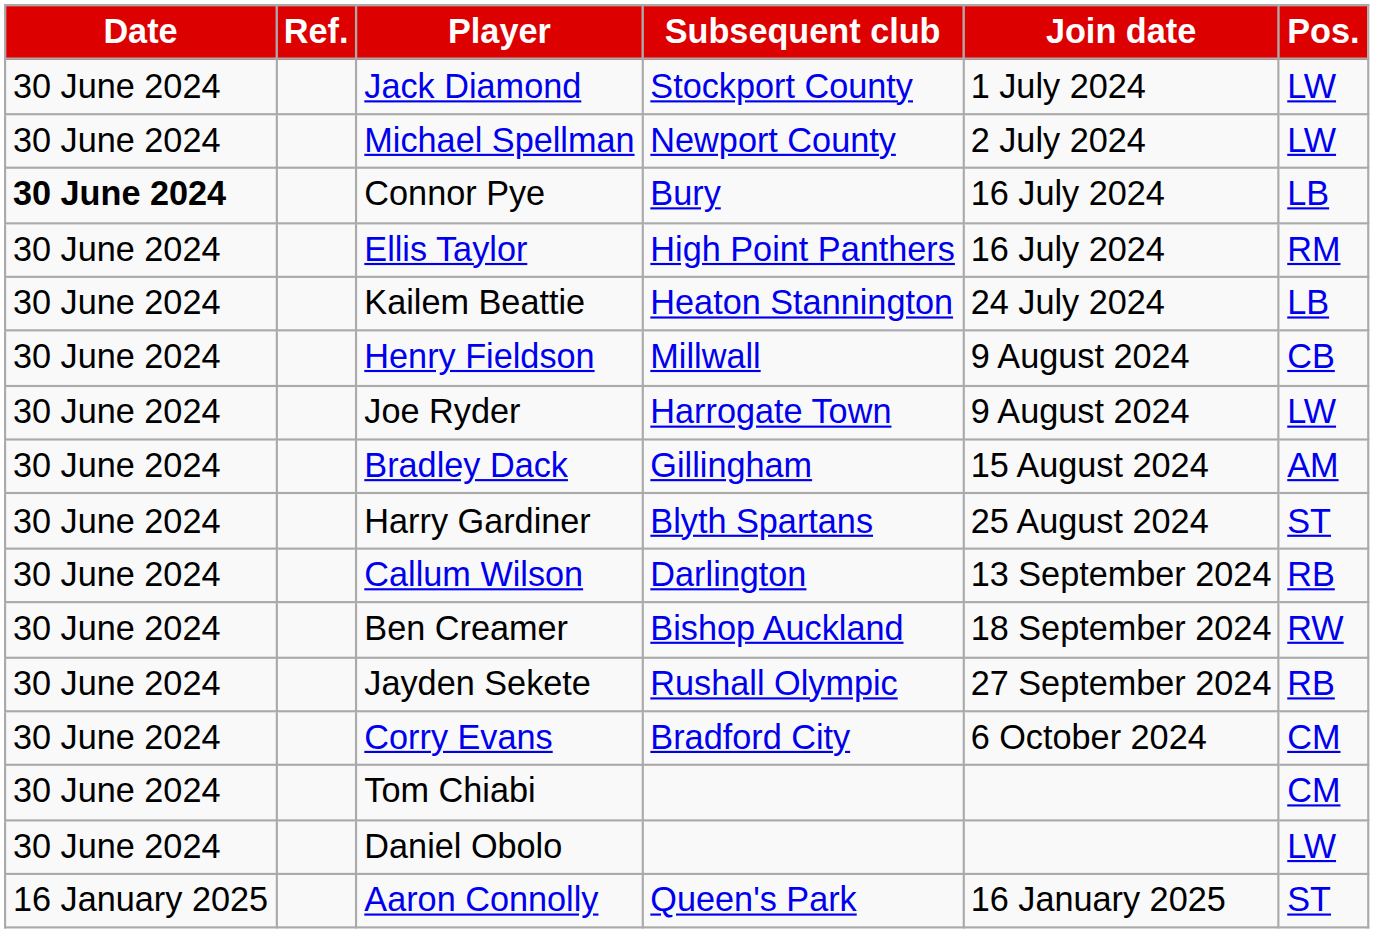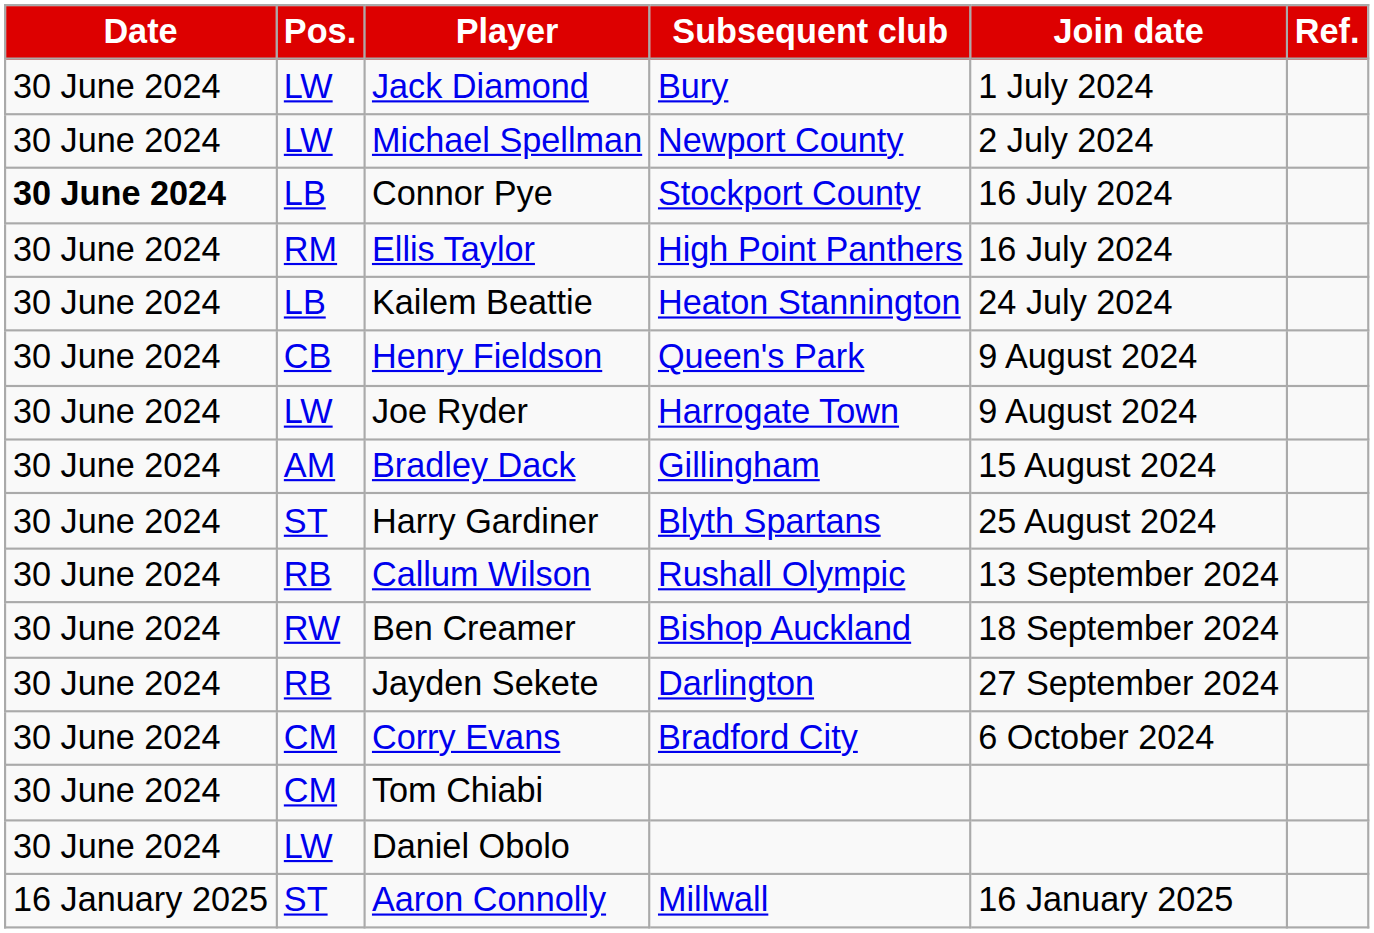 <table class="wikitable plainrowheaders sortable">
 <tr>
 <th style="background:#DD0000;color:#FFFFFF;">Date</th>
-<th style="background:#DD0000;color:#FFFFFF;">Ref.</th>
+<th style="background:#DD0000;color:#FFFFFF;">Pos.</th>
 <th style="background:#DD0000;color:#FFFFFF;">Player</th>
 <th style="background:#DD0000;color:#FFFFFF;">Subsequent club</th>
 <th style="background:#DD0000;color:#FFFFFF;">Join date</th>
-<th style="background:#DD0000;color:#FFFFFF;">Pos.</th>
+<th style="background:#DD0000;color:#FFFFFF;">Ref.</th>
 </tr>
 <tr>
 <td>30 June 2024</td>
+<td><a href='#'>LW</a></td>
+<td> <a href='#'>Jack Diamond</a></td>
+<td> <a href='#'>Bury</a></td>
+<td>1 July 2024</td>
 <td></td>
-<td> <a href='#'>Jack Diamond</a></td>
-<td> <a href='#'>Stockport County</a></td>
-<td>1 July 2024</td>
-<td><a href='#'>LW</a></td>
 </tr>
 <tr>
 <td>30 June 2024</td>
-<td></td>
+<td><a href='#'>LW</a></td>
 <td> <a href='#'>Michael Spellman</a></td>
 <td> <a href='#'>Newport County</a></td>
 <td>2 July 2024</td>
-<td><a href='#'>LW</a></td>
+<td></td>
 </tr>
 <tr>
 <td><strong>30 June 2024</strong></td>
+<td><a href='#'>LB</a></td>
+<td> Connor Pye</td>
+<td> <a href='#'>Stockport County</a></td>
+<td>16 July 2024</td>
 <td></td>
-<td> Connor Pye</td>
-<td> <a href='#'>Bury</a></td>
-<td>16 July 2024</td>
-<td><a href='#'>LB</a></td>
 </tr>
 <tr>
 <td>30 June 2024</td>
-<td></td>
+<td><a href='#'>RM</a></td>
 <td> <a href='#'>Ellis Taylor</a></td>
 <td> <a href='#'>High Point Panthers</a></td>
 <td>16 July 2024</td>
-<td><a href='#'>RM</a></td>
+<td></td>
 </tr>
 <tr>
 <td>30 June 2024</td>
-<td></td>
+<td><a href='#'>LB</a></td>
 <td> Kailem Beattie</td>
 <td> <a href='#'>Heaton Stannington</a></td>
 <td>24 July 2024</td>
-<td><a href='#'>LB</a></td>
+<td></td>
 </tr>
 <tr>
 <td>30 June 2024</td>
+<td><a href='#'>CB</a></td>
+<td> <a href='#'>Henry Fieldson</a></td>
+<td> <a href='#'>Queen's Park</a></td>
+<td>9 August 2024</td>
 <td></td>
-<td> <a href='#'>Henry Fieldson</a></td>
-<td> <a href='#'>Millwall</a></td>
-<td>9 August 2024</td>
-<td><a href='#'>CB</a></td>
 </tr>
 <tr>
 <td>30 June 2024</td>
-<td></td>
+<td><a href='#'>LW</a></td>
 <td> Joe Ryder</td>
 <td> <a href='#'>Harrogate Town</a></td>
 <td>9 August 2024</td>
-<td><a href='#'>LW</a></td>
+<td></td>
 </tr>
 <tr>
 <td>30 June 2024</td>
-<td></td>
+<td><a href='#'>AM</a></td>
 <td> <a href='#'>Bradley Dack</a></td>
 <td> <a href='#'>Gillingham</a></td>
 <td>15 August 2024</td>
-<td><a href='#'>AM</a></td>
+<td></td>
 </tr>
 <tr>
 <td>30 June 2024</td>
-<td></td>
+<td><a href='#'>ST</a></td>
 <td> Harry Gardiner</td>
 <td> <a href='#'>Blyth Spartans</a></td>
 <td>25 August 2024</td>
-<td><a href='#'>ST</a></td>
+<td></td>
 </tr>
 <tr>
 <td>30 June 2024</td>
+<td><a href='#'>RB</a></td>
+<td> <a href='#'>Callum Wilson</a></td>
+<td> <a href='#'>Rushall Olympic</a></td>
+<td>13 September 2024</td>
 <td></td>
-<td> <a href='#'>Callum Wilson</a></td>
-<td> <a href='#'>Darlington</a></td>
-<td>13 September 2024</td>
-<td><a href='#'>RB</a></td>
 </tr>
 <tr>
 <td>30 June 2024</td>
-<td></td>
+<td><a href='#'>RW</a></td>
 <td> Ben Creamer</td>
 <td> <a href='#'>Bishop Auckland</a></td>
 <td>18 September 2024</td>
-<td><a href='#'>RW</a></td>
+<td></td>
 </tr>
 <tr>
 <td>30 June 2024</td>
+<td><a href='#'>RB</a></td>
+<td> Jayden Sekete</td>
+<td> <a href='#'>Darlington</a></td>
+<td>27 September 2024</td>
 <td></td>
-<td> Jayden Sekete</td>
-<td> <a href='#'>Rushall Olympic</a></td>
-<td>27 September 2024</td>
-<td><a href='#'>RB</a></td>
 </tr>
 <tr>
 <td>30 June 2024</td>
-<td></td>
+<td><a href='#'>CM</a></td>
 <td> <a href='#'>Corry Evans</a></td>
 <td> <a href='#'>Bradford City</a></td>
 <td>6 October 2024</td>
-<td><a href='#'>CM</a></td>
+<td></td>
 </tr>
 <tr>
 <td>30 June 2024</td>
-<td></td>
+<td><a href='#'>CM</a></td>
 <td> Tom Chiabi</td>
 <td></td>
 <td></td>
-<td><a href='#'>CM</a></td>
+<td></td>
 </tr>
 <tr>
 <td>30 June 2024</td>
-<td></td>
+<td><a href='#'>LW</a></td>
 <td> Daniel Obolo</td>
 <td></td>
 <td></td>
-<td><a href='#'>LW</a></td>
+<td></td>
 </tr>
 <tr>
 <td>16 January 2025</td>
+<td><a href='#'>ST</a></td>
+<td> <a href='#'>Aaron Connolly</a></td>
+<td> <a href='#'>Millwall</a></td>
+<td>16 January 2025</td>
 <td></td>
-<td> <a href='#'>Aaron Connolly</a></td>
-<td> <a href='#'>Queen's Park</a></td>
-<td>16 January 2025</td>
-<td><a href='#'>ST</a></td>
 </tr>
 </table>
